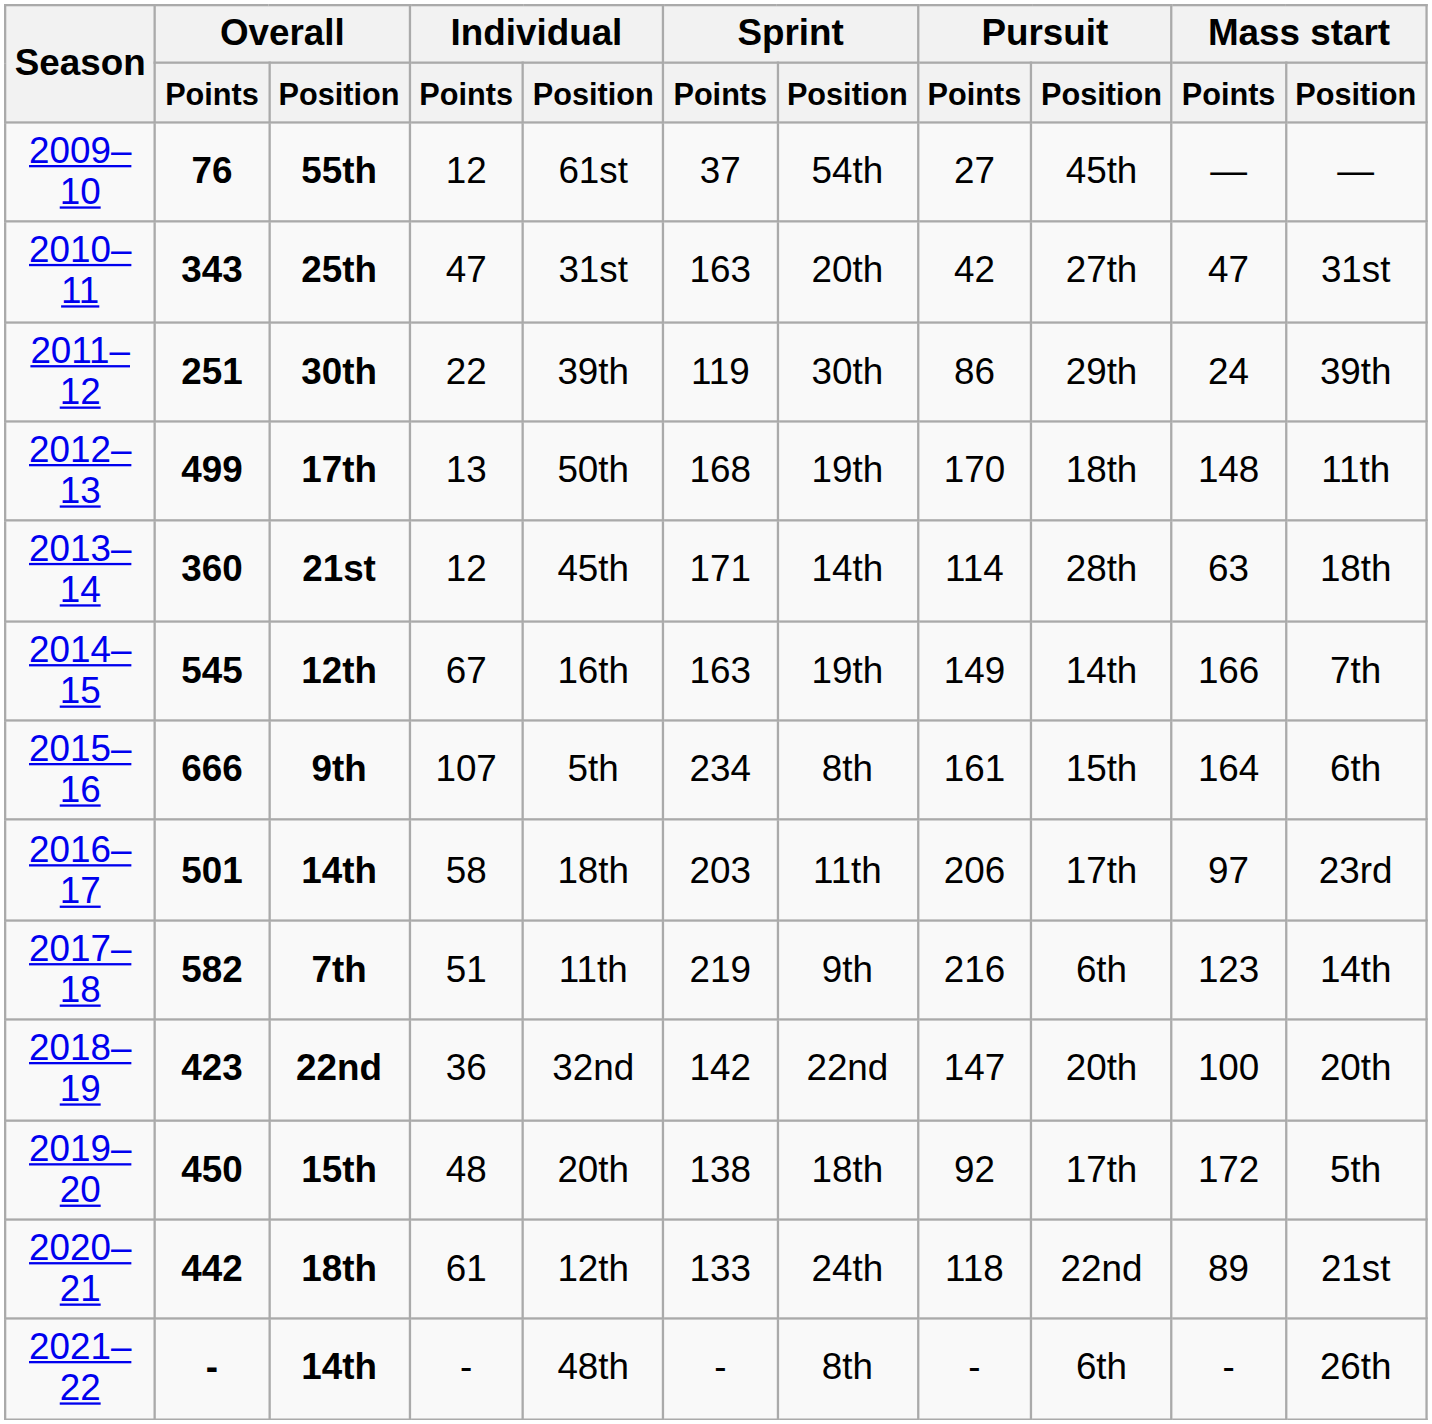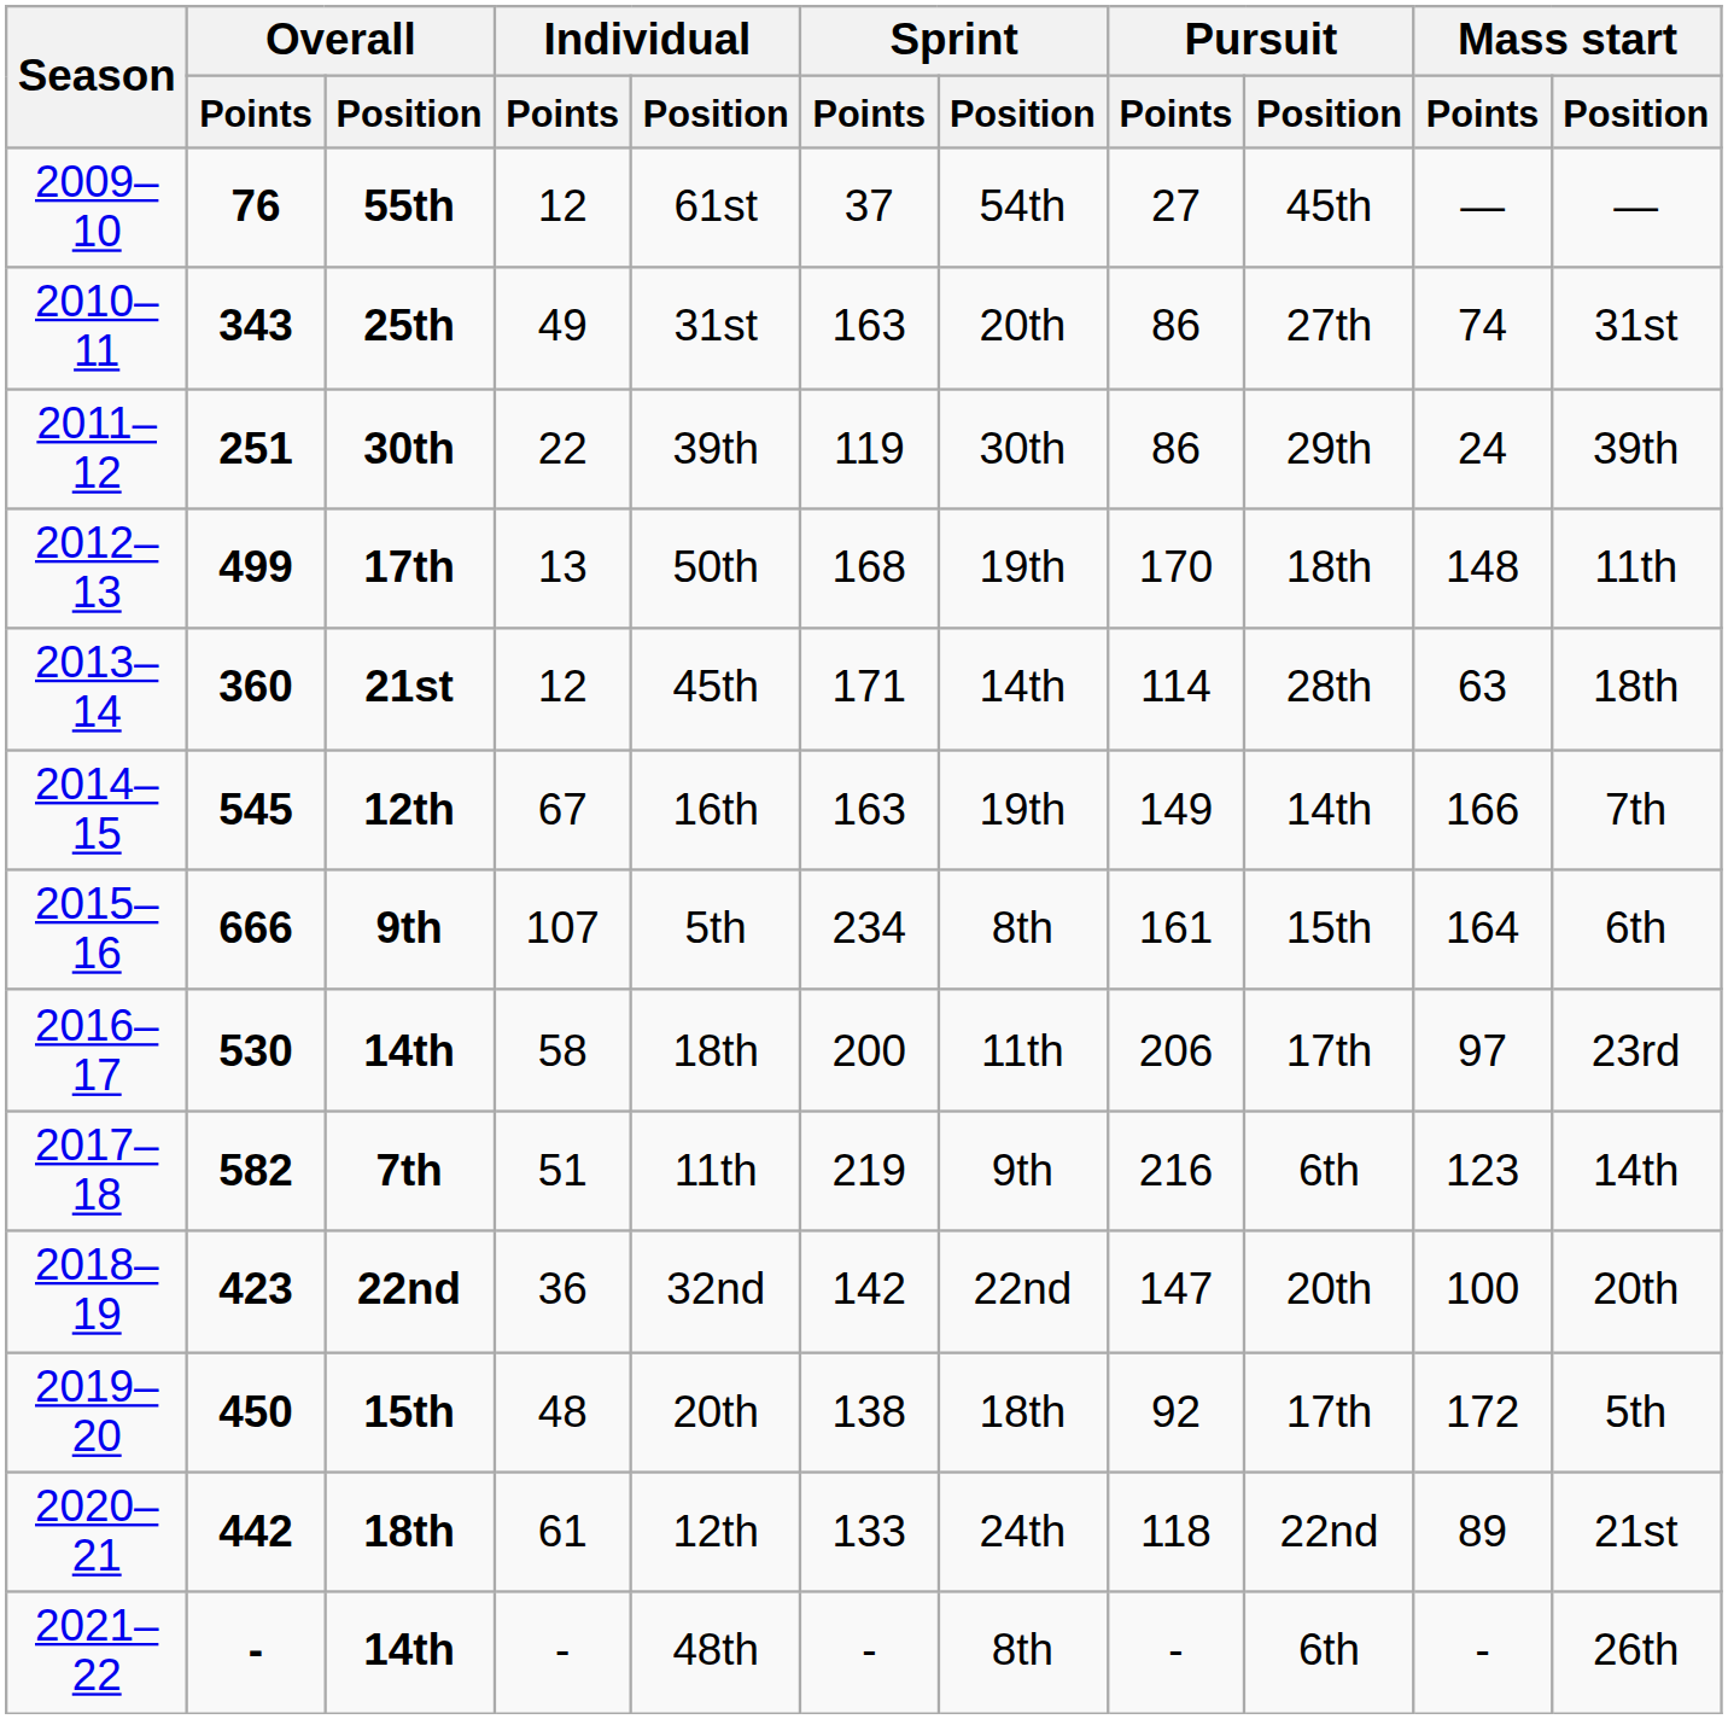 <table class="wikitable" style="text-align:center;" width="70%">
 <tr class="hintergrundfarbe5">
 <th rowspan="2" style="width:4%;">Season</th>
 <th colspan="2">Overall</th>
 <th colspan="2">Individual</th>
 <th colspan="2">Sprint</th>
 <th colspan="2">Pursuit</th>
 <th colspan="2">Mass start</th>
 </tr>
 <tr class="hintergrundfarbe5">
 <th style="width:5%;"><small>Points</small></th>
 <th style="width:5%;"><small>Position</small></th>
 <th style="width:5%;"><small>Points</small></th>
 <th style="width:5%;"><small>Position</small></th>
 <th style="width:5%;"><small>Points</small></th>
 <th style="width:5%;"><small>Position</small></th>
 <th style="width:5%;"><small>Points</small></th>
 <th style="width:5%;"><small>Position</small></th>
 <th style="width:5%;"><small>Points</small></th>
 <th style="width:5%;"><small>Position</small></th>
 </tr>
 <tr>
 <td><a href='#'>2009–10</a></td>
 <td><strong>76</strong></td>
 <td><strong>55th</strong></td>
 <td>12</td>
 <td>61st</td>
 <td>37</td>
 <td>54th</td>
 <td>27</td>
 <td>45th</td>
 <td>—</td>
 <td>—</td>
 </tr>
 <tr>
 <td><a href='#'>2010–11</a></td>
 <td><strong>343</strong></td>
 <td><strong>25th</strong></td>
-<td>47</td>
+<td>49</td>
 <td>31st</td>
 <td>163</td>
 <td>20th</td>
-<td>42</td>
+<td>86</td>
 <td>27th</td>
-<td>47</td>
+<td>74</td>
 <td>31st</td>
 </tr>
 <tr>
 <td><a href='#'>2011–12</a></td>
 <td><strong>251</strong></td>
 <td><strong>30th</strong></td>
 <td>22</td>
 <td>39th</td>
 <td>119</td>
 <td>30th</td>
 <td>86</td>
 <td>29th</td>
 <td>24</td>
 <td>39th</td>
 </tr>
 <tr>
 <td><a href='#'>2012–13</a></td>
 <td><strong>499</strong></td>
 <td><strong>17th</strong></td>
 <td>13</td>
 <td>50th</td>
 <td>168</td>
 <td>19th</td>
 <td>170</td>
 <td>18th</td>
 <td>148</td>
 <td>11th</td>
 </tr>
 <tr>
 <td><a href='#'>2013–14</a></td>
 <td><strong>360</strong></td>
 <td><strong>21st</strong></td>
 <td>12</td>
 <td>45th</td>
 <td>171</td>
 <td>14th</td>
 <td>114</td>
 <td>28th</td>
 <td>63</td>
 <td>18th</td>
 </tr>
 <tr>
 <td><a href='#'>2014–15</a></td>
 <td><strong>545</strong></td>
 <td><strong>12th</strong></td>
 <td>67</td>
 <td>16th</td>
 <td>163</td>
 <td>19th</td>
 <td>149</td>
 <td>14th</td>
 <td>166</td>
 <td>7th</td>
 </tr>
 <tr>
 <td><a href='#'>2015–16</a></td>
 <td><strong>666</strong></td>
 <td><strong>9th</strong></td>
 <td>107</td>
 <td>5th</td>
 <td>234</td>
 <td>8th</td>
 <td>161</td>
 <td>15th</td>
 <td>164</td>
 <td>6th</td>
 </tr>
 <tr>
 <td><a href='#'>2016–17</a></td>
-<td><strong>501</strong></td>
+<td><strong>530</strong></td>
 <td><strong>14th</strong></td>
 <td>58</td>
 <td>18th</td>
-<td>203</td>
+<td>200</td>
 <td>11th</td>
 <td>206</td>
 <td>17th</td>
 <td>97</td>
 <td>23rd</td>
 </tr>
 <tr>
 <td><a href='#'>2017–18</a></td>
 <td><strong>582</strong></td>
 <td><strong>7th</strong></td>
 <td>51</td>
 <td>11th</td>
 <td>219</td>
 <td>9th</td>
 <td>216</td>
 <td>6th</td>
 <td>123</td>
 <td>14th</td>
 </tr>
 <tr>
 <td><a href='#'>2018–19</a></td>
 <td><strong>423</strong></td>
 <td><strong>22nd</strong></td>
 <td>36</td>
 <td>32nd</td>
 <td>142</td>
 <td>22nd</td>
 <td>147</td>
 <td>20th</td>
 <td>100</td>
 <td>20th</td>
 </tr>
 <tr>
 <td><a href='#'>2019–20</a></td>
 <td><strong>450</strong></td>
 <td><strong>15th</strong></td>
 <td>48</td>
 <td>20th</td>
 <td>138</td>
 <td>18th</td>
 <td>92</td>
 <td>17th</td>
 <td>172</td>
 <td>5th</td>
 </tr>
 <tr>
 <td><a href='#'>2020–21</a></td>
 <td><strong>442</strong></td>
 <td><strong>18th</strong></td>
 <td>61</td>
 <td>12th</td>
 <td>133</td>
 <td>24th</td>
 <td>118</td>
 <td>22nd</td>
 <td>89</td>
 <td>21st</td>
 </tr>
 <tr>
 <td><a href='#'>2021–22</a></td>
 <td><strong>-</strong></td>
 <td><strong>14th</strong></td>
 <td>-</td>
 <td>48th</td>
 <td>-</td>
 <td>8th</td>
 <td>-</td>
 <td>6th</td>
 <td>-</td>
 <td>26th</td>
 </tr>
 </table>
